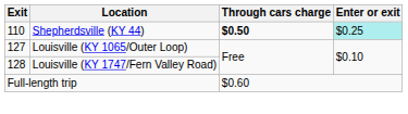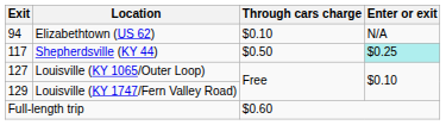 <table class="wikitable unsortable">
 <tr>
 <th>Exit</th>
 <th>Location</th>
 <th>Through cars charge</th>
 <th>Enter or exit</th>
 </tr>
 <tr>
-<td>110</td>
+<td>94</td>
+<td>Elizabethtown (<a href='#'>US 62</a>)</td>
+<td>$0.10</td>
+<td>N/A</td>
+</tr>
+<tr>
+<td>117</td>
 <td><a href='#'>Shepherdsville</a> (<a href='#'>KY 44</a>)</td>
-<td><strong>$0.50</strong></td>
+<td>$0.50</td>
 <td style="background: paleturquoise;">$0.25</td>
 </tr>
 <tr>
 <td>127</td>
 <td>Louisville (<a href='#'>KY 1065</a>/Outer Loop)</td>
 <td rowspan=2>Free</td>
 <td rowspan=2>$0.10</td>
 </tr>
 <tr>
-<td>128</td>
+<td>129</td>
 <td>Louisville (<a href='#'>KY 1747</a>/Fern Valley Road)</td>
 </tr>
 <tr>
 <td colspan=2>Full-length trip</td>
 <td colspan=2>$0.60</td>
 </tr>
 </table>
